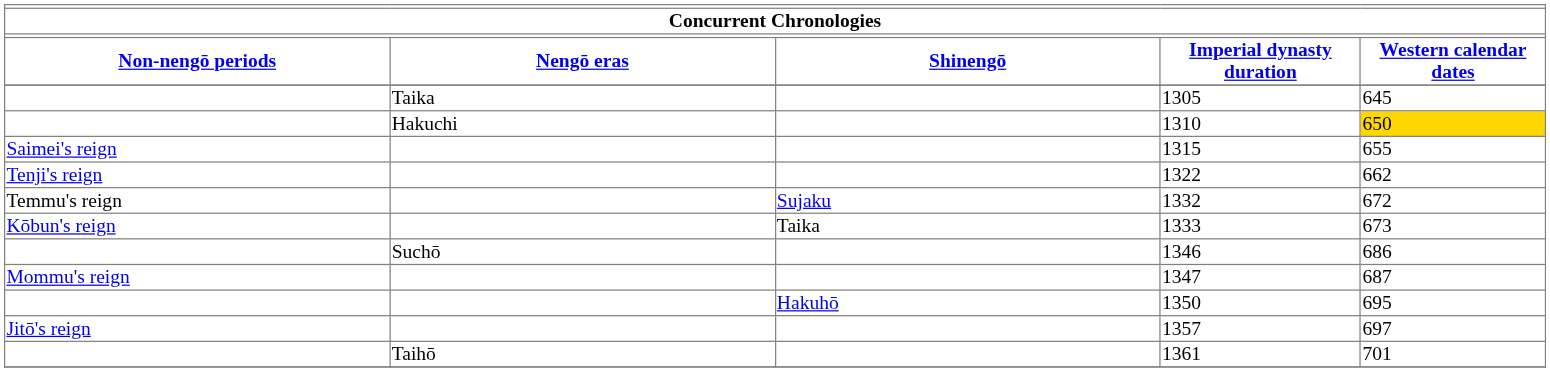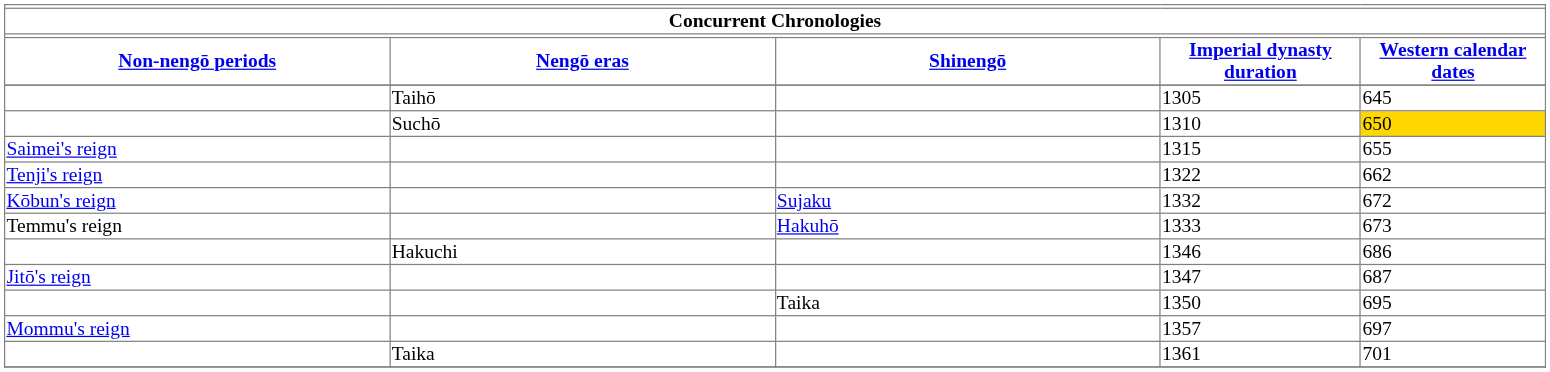 <table border=1 style="border-collapse: collapse">
 <tr>
 <th colspan="6"></th>
 </tr>
 <tr>
 <th colspan="6">Concurrent Chronologies</th>
 </tr>
 <tr>
 <th colspan="6"></th>
 </tr>
 <tr>
 <th width="25%"><a href='#'>Non-nengō periods</a></th>
 <th width="25%"><a href='#'>Nengō eras</a></th>
 <th width="25%"><a href='#'>Shinengō</a></th>
 <th width="13%"><a href='#'>Imperial dynasty duration</a></th>
 <th width="12%"><a href='#'>Western calendar dates</a></th>
 </tr>
 <tr>
 </tr>
 <tr>
 <td></td>
-<td>Taika</td>
+<td>Taihō</td>
 <td></td>
 <td>1305</td>
 <td>645</td>
 </tr>
 <tr>
 <td></td>
-<td>Hakuchi</td>
+<td>Suchō</td>
 <td></td>
 <td>1310</td>
 <td style="background: gold;">650</td>
 </tr>
 <tr>
 <td><a href='#'>Saimei's reign</a></td>
 <td></td>
 <td></td>
 <td>1315</td>
 <td>655</td>
 </tr>
 <tr>
 <td><a href='#'>Tenji's reign</a></td>
 <td></td>
 <td></td>
 <td>1322</td>
 <td>662</td>
 </tr>
 <tr>
-<td>Temmu's reign</td>
+<td><a href='#'>Kōbun's reign</a></td>
 <td></td>
 <td><a href='#'>Sujaku</a></td>
 <td>1332</td>
 <td>672</td>
 </tr>
 <tr>
-<td><a href='#'>Kōbun's reign</a></td>
+<td>Temmu's reign</td>
 <td></td>
-<td>Taika</td>
+<td><a href='#'>Hakuhō</a></td>
 <td>1333</td>
 <td>673</td>
 </tr>
 <tr>
 <td></td>
-<td>Suchō</td>
+<td>Hakuchi</td>
 <td></td>
 <td>1346</td>
 <td>686</td>
 </tr>
 <tr>
-<td><a href='#'>Mommu's reign</a></td>
+<td><a href='#'>Jitō's reign</a></td>
 <td></td>
 <td></td>
 <td>1347</td>
 <td>687</td>
 </tr>
 <tr>
 <td></td>
 <td></td>
-<td><a href='#'>Hakuhō</a></td>
+<td>Taika</td>
 <td>1350</td>
 <td>695</td>
 </tr>
 <tr>
-<td><a href='#'>Jitō's reign</a></td>
+<td><a href='#'>Mommu's reign</a></td>
 <td></td>
 <td></td>
 <td>1357</td>
 <td>697</td>
 </tr>
 <tr>
 <td></td>
-<td>Taihō</td>
+<td>Taika</td>
 <td></td>
 <td>1361</td>
 <td>701</td>
 </tr>
 <tr>
 </tr>
 <tr>
 </tr>
 </table>
